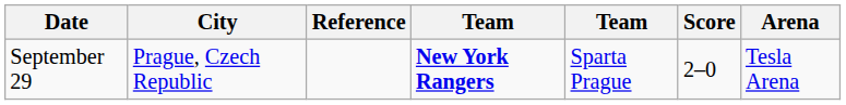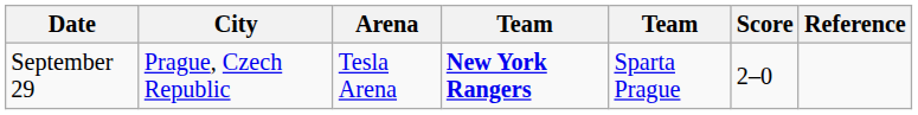 <table class="wikitable">
 <tr>
 <th>Date</th>
 <th>City</th>
-<th>Reference</th>
+<th>Arena</th>
 <th>Team</th>
 <th>Team</th>
 <th>Score</th>
-<th>Arena</th>
+<th>Reference</th>
 </tr>
 <tr>
 <td>September 29</td>
 <td> <a href='#'>Prague</a>, <a href='#'>Czech Republic</a></td>
-<td></td>
+<td><a href='#'>Tesla Arena</a></td>
 <td><strong><a href='#'>New York Rangers</a></strong></td>
 <td><a href='#'>Sparta Prague</a></td>
 <td>2–0</td>
-<td><a href='#'>Tesla Arena</a></td>
+<td></td>
 </tr>
 </table>
